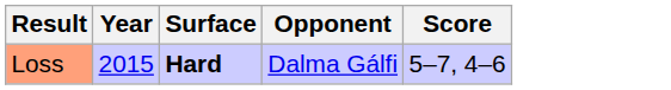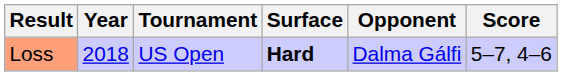 <table class="wikitable">
 <tr>
 <th>Result</th>
 <th>Year</th>
+<th>Tournament</th>
 <th>Surface</th>
 <th>Opponent</th>
 <th class="unsortable">Score</th>
 </tr>
 <tr style="background:#ccf;">
 <td bgcolor=ffa07a>Loss</td>
-<td><a href='#'>2015</a></td>
+<td><a href='#'>2018</a></td>
+<td><a href='#'>US Open</a></td>
 <td><strong>Hard</strong></td>
 <td> <a href='#'>Dalma Gálfi</a></td>
 <td>5–7, 4–6</td>
 </tr>
 </table>
